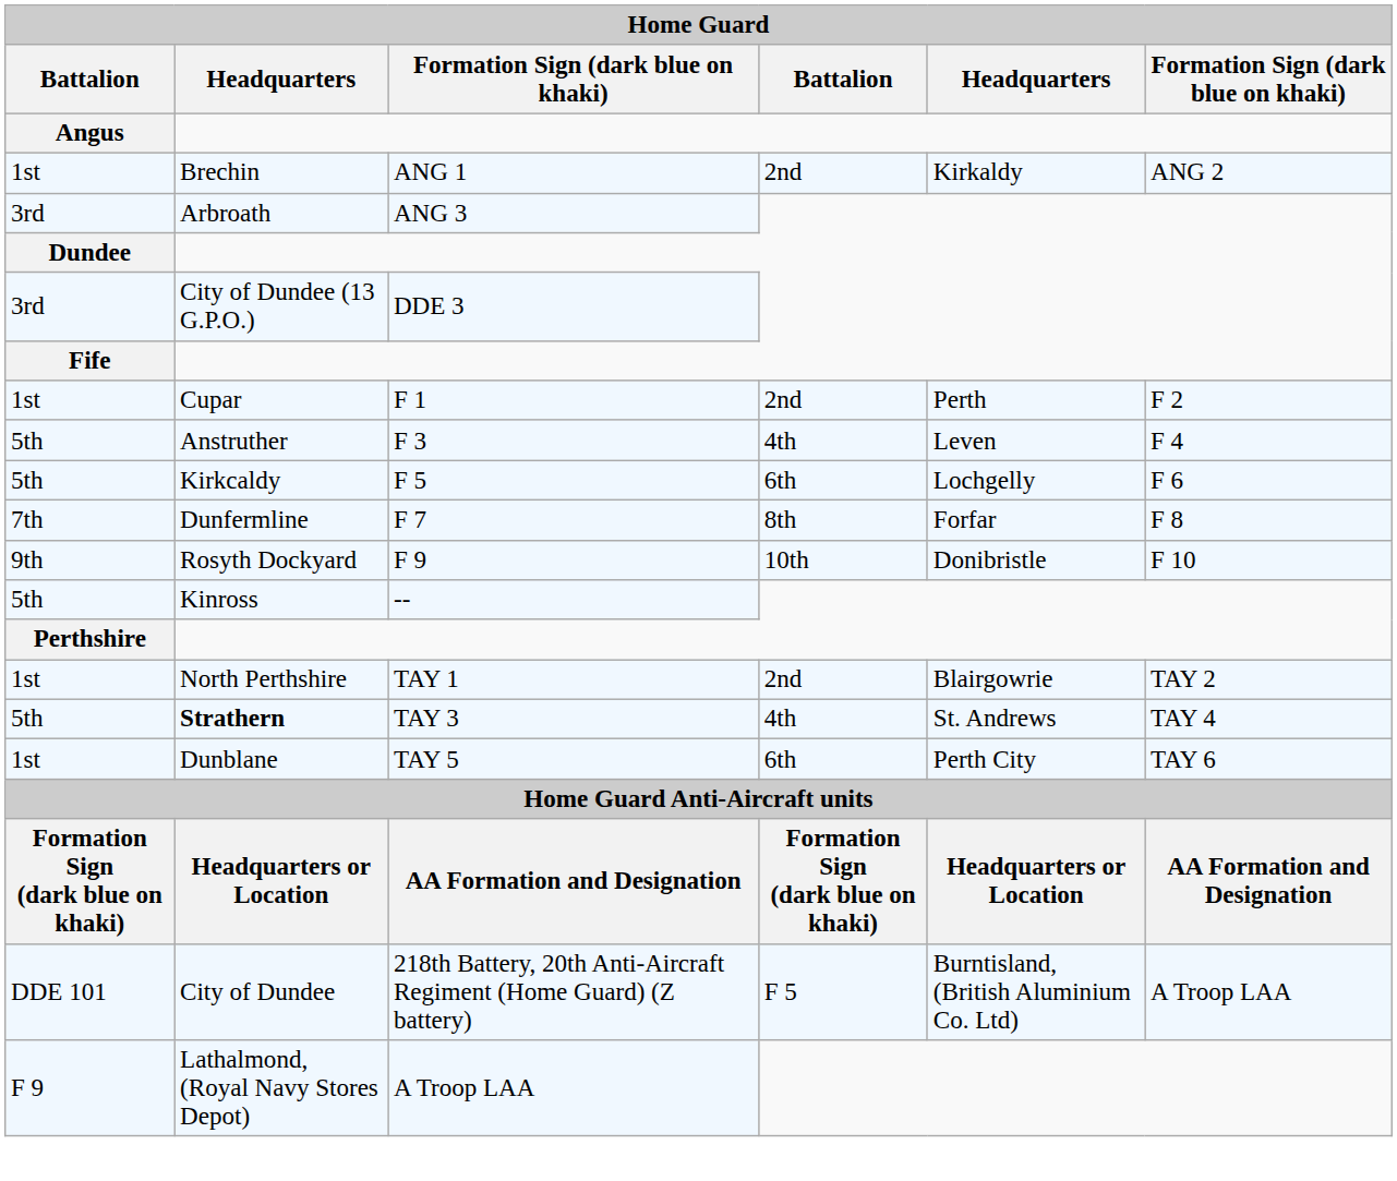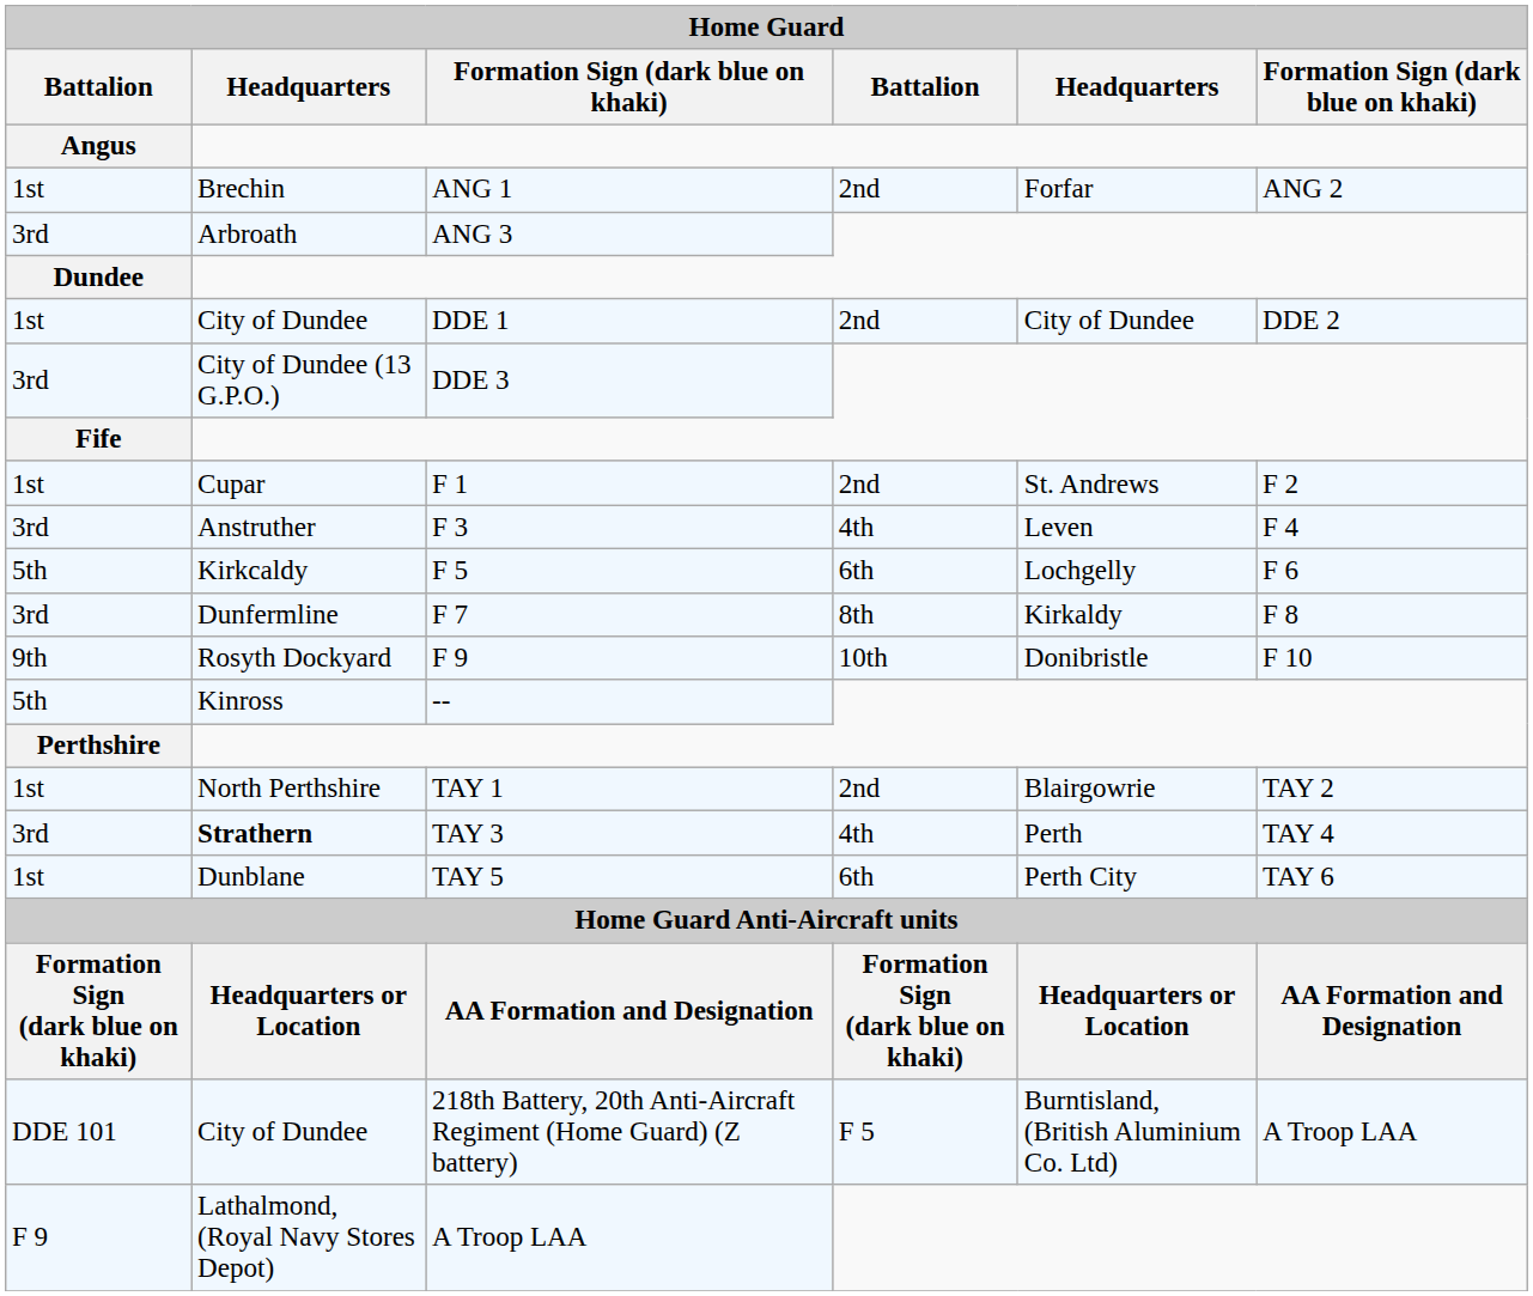 <table class="wikitable" style="width:100%;">
 <tr>
 <th colspan="6" style="background:#ccc;">Home Guard</th>
 </tr>
 <tr>
 <th>Battalion</th>
 <th>Headquarters</th>
 <th>Formation Sign (dark blue on khaki)</th>
 <th>Battalion</th>
 <th>Headquarters</th>
 <th>Formation Sign (dark blue on khaki)</th>
 </tr>
 <tr>
 <th>Angus</th>
 </tr>
 <tr style="background:#f0f8ff;">
 <td>1st</td>
 <td>Brechin</td>
 <td>ANG 1</td>
 <td>2nd</td>
-<td>Kirkaldy</td>
+<td>Forfar</td>
 <td>ANG 2</td>
 </tr>
 <tr style="background:#f0f8ff;">
 <td>3rd</td>
 <td>Arbroath</td>
 <td>ANG 3</td>
 </tr>
 <tr>
 <th>Dundee</th>
+</tr>
+<tr style="background:#f0f8ff;">
+<td>1st</td>
+<td>City of Dundee</td>
+<td>DDE 1</td>
+<td>2nd</td>
+<td>City of Dundee</td>
+<td>DDE 2</td>
 </tr>
 <tr style="background:#f0f8ff;">
 <td>3rd</td>
 <td>City of Dundee (13 G.P.O.)</td>
 <td>DDE 3</td>
 </tr>
 <tr>
 <th>Fife</th>
 </tr>
 <tr style="background:#f0f8ff;">
 <td>1st</td>
 <td>Cupar</td>
 <td>F 1</td>
 <td>2nd</td>
-<td>Perth</td>
+<td>St. Andrews</td>
 <td>F 2</td>
 </tr>
 <tr style="background:#f0f8ff;">
-<td>5th</td>
+<td>3rd</td>
 <td>Anstruther</td>
 <td>F 3</td>
 <td>4th</td>
 <td>Leven</td>
 <td>F 4</td>
 </tr>
 <tr style="background:#f0f8ff;">
 <td>5th</td>
 <td>Kirkcaldy</td>
 <td>F 5</td>
 <td>6th</td>
 <td>Lochgelly</td>
 <td>F 6</td>
 </tr>
 <tr style="background:#f0f8ff;">
-<td>7th</td>
+<td>3rd</td>
 <td>Dunfermline</td>
 <td>F 7</td>
 <td>8th</td>
-<td>Forfar</td>
+<td>Kirkaldy</td>
 <td>F 8</td>
 </tr>
 <tr style="background:#f0f8ff;">
 <td>9th</td>
 <td>Rosyth Dockyard</td>
 <td>F 9</td>
 <td>10th</td>
 <td>Donibristle</td>
 <td>F 10</td>
 </tr>
 <tr style="background:#f0f8ff;">
 <td>5th</td>
 <td>Kinross</td>
 <td>--</td>
 </tr>
 <tr>
 <th>Perthshire</th>
 </tr>
 <tr style="background:#f0f8ff;">
 <td>1st</td>
 <td>North Perthshire</td>
 <td>TAY 1</td>
 <td>2nd</td>
 <td>Blairgowrie</td>
 <td>TAY 2</td>
 </tr>
 <tr style="background:#f0f8ff;">
-<td>5th</td>
+<td>3rd</td>
 <td><strong>Strathern</strong></td>
 <td>TAY 3</td>
 <td>4th</td>
-<td>St. Andrews</td>
+<td>Perth</td>
 <td>TAY 4</td>
 </tr>
 <tr style="background:#f0f8ff;">
 <td>1st</td>
 <td>Dunblane</td>
 <td>TAY 5</td>
 <td>6th</td>
 <td>Perth City</td>
 <td>TAY 6</td>
 </tr>
 <tr>
 <th colspan="6" style="background:#ccc;">Home Guard Anti-Aircraft units</th>
 </tr>
 <tr>
 <th>Formation Sign<br> (dark blue on khaki)</th>
 <th>Headquarters or Location</th>
 <th>AA Formation and Designation</th>
 <th>Formation Sign<br> (dark blue on khaki)</th>
 <th>Headquarters or Location</th>
 <th>AA Formation and Designation</th>
 </tr>
 <tr style="background:#f0f8ff;">
 <td>DDE 101</td>
 <td>City of Dundee</td>
 <td>218th Battery, 20th Anti-Aircraft Regiment (Home Guard) (Z battery)</td>
 <td>F 5</td>
 <td>Burntisland,<br> (British Aluminium Co. Ltd)</td>
 <td>A Troop LAA</td>
 </tr>
 <tr style="background:#f0f8ff;">
 <td>F 9</td>
 <td>Lathalmond,<br> (Royal Navy Stores Depot)</td>
 <td>A Troop LAA</td>
 </tr>
 </table>
